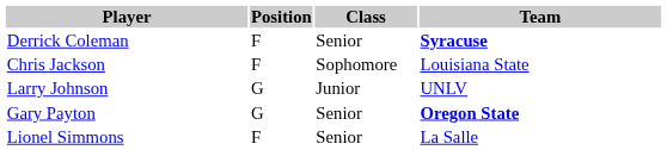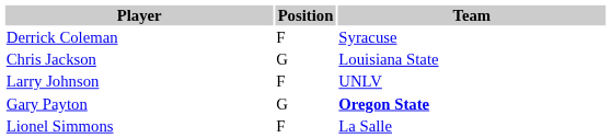 <table style="width:600px" "border:'1' 'solid' 'gray'">
 <tr>
 <th style="background:#CCCCCC;width:40%">Player</th>
 <th style="background:#CCCCCC;width:4%">Position</th>
-<th style="background:#CCCCCC;width:16%">Class</th>
 <th style="background:#CCCCCC;width:40%">Team</th>
 </tr>
 <tr>
 <td><a href='#'>Derrick Coleman</a></td>
 <td>F</td>
-<td>Senior</td>
-<td><strong><a href='#'>Syracuse</a></strong></td>
+<td><a href='#'>Syracuse</a></td>
 </tr>
 <tr>
 <td><a href='#'>Chris Jackson</a></td>
-<td>F</td>
-<td>Sophomore</td>
+<td>G</td>
 <td><a href='#'>Louisiana State</a></td>
 </tr>
 <tr>
 <td><a href='#'>Larry Johnson</a></td>
-<td>G</td>
-<td>Junior</td>
+<td>F</td>
 <td><a href='#'>UNLV</a></td>
 </tr>
 <tr>
 <td><a href='#'>Gary Payton</a></td>
 <td>G</td>
-<td>Senior</td>
 <td><strong><a href='#'>Oregon State</a></strong></td>
 </tr>
 <tr>
 <td><a href='#'>Lionel Simmons</a></td>
 <td>F</td>
-<td>Senior</td>
 <td><a href='#'>La Salle</a></td>
 </tr>
 </table>
